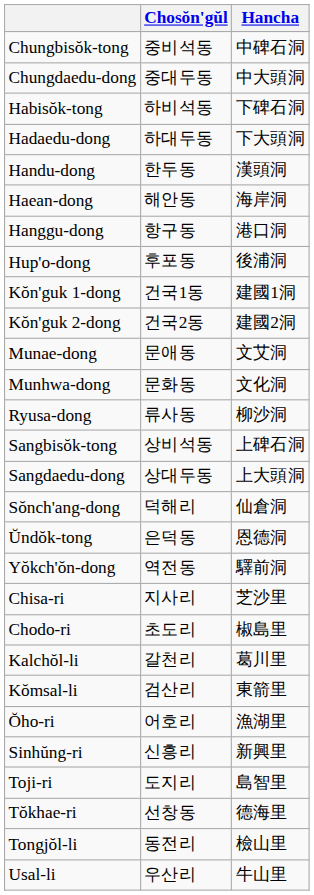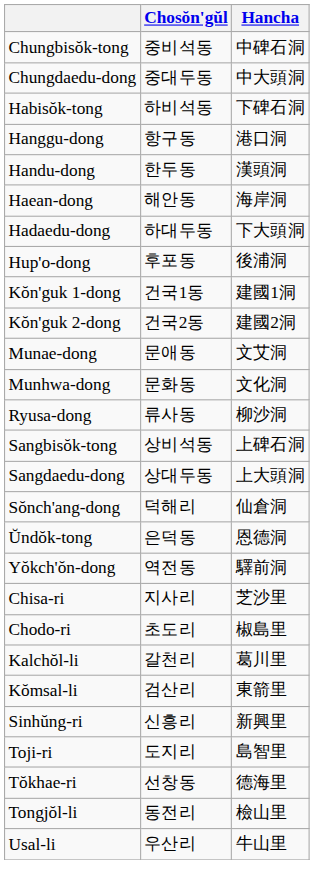 <table class="wikitable">
 <tr>
 <th></th>
 <th><a href='#'>Chosŏn'gŭl</a></th>
 <th><a href='#'>Hancha</a></th>
 </tr>
 <tr>
 <td>Chungbisŏk-tong</td>
 <td>중비석동</td>
 <td>中碑石洞</td>
 </tr>
 <tr>
 <td>Chungdaedu-dong</td>
 <td>중대두동</td>
 <td>中大頭洞</td>
 </tr>
 <tr>
 <td>Habisŏk-tong</td>
 <td>하비석동</td>
 <td>下碑石洞</td>
 </tr>
 <tr>
-<td>Hadaedu-dong</td>
-<td>하대두동</td>
-<td>下大頭洞</td>
+<td>Hanggu-dong</td>
+<td>항구동</td>
+<td>港口洞</td>
 </tr>
 <tr>
 <td>Handu-dong</td>
 <td>한두동</td>
 <td>漢頭洞</td>
 </tr>
 <tr>
 <td>Haean-dong</td>
 <td>해안동</td>
 <td>海岸洞</td>
 </tr>
 <tr>
-<td>Hanggu-dong</td>
-<td>항구동</td>
-<td>港口洞</td>
+<td>Hadaedu-dong</td>
+<td>하대두동</td>
+<td>下大頭洞</td>
 </tr>
 <tr>
 <td>Hup'o-dong</td>
 <td>후포동</td>
 <td>後浦洞</td>
 </tr>
 <tr>
 <td>Kŏn'guk 1-dong</td>
 <td>건국1동</td>
 <td>建國1洞</td>
 </tr>
 <tr>
 <td>Kŏn'guk 2-dong</td>
 <td>건국2동</td>
 <td>建國2洞</td>
 </tr>
 <tr>
 <td>Munae-dong</td>
 <td>문애동</td>
 <td>文艾洞</td>
 </tr>
 <tr>
 <td>Munhwa-dong</td>
 <td>문화동</td>
 <td>文化洞</td>
 </tr>
 <tr>
 <td>Ryusa-dong</td>
 <td>류사동</td>
 <td>柳沙洞</td>
 </tr>
 <tr>
 <td>Sangbisŏk-tong</td>
 <td>상비석동</td>
 <td>上碑石洞</td>
 </tr>
 <tr>
 <td>Sangdaedu-dong</td>
 <td>상대두동</td>
 <td>上大頭洞</td>
 </tr>
 <tr>
 <td>Sŏnch'ang-dong</td>
 <td>덕해리</td>
 <td>仙倉洞</td>
 </tr>
 <tr>
 <td>Ŭndŏk-tong</td>
 <td>은덕동</td>
 <td>恩德洞</td>
 </tr>
 <tr>
 <td>Yŏkch'ŏn-dong</td>
 <td>역전동</td>
 <td>驛前洞</td>
 </tr>
 <tr>
 <td>Chisa-ri</td>
 <td>지사리</td>
 <td>芝沙里</td>
 </tr>
 <tr>
 <td>Chodo-ri</td>
 <td>초도리</td>
 <td>椒島里</td>
 </tr>
 <tr>
 <td>Kalchŏl-li</td>
 <td>갈천리</td>
 <td>葛川里</td>
 </tr>
 <tr>
 <td>Kŏmsal-li</td>
 <td>검산리</td>
 <td>東箭里</td>
 </tr>
 <tr>
-<td>Ŏho-ri</td>
-<td>어호리</td>
-<td>漁湖里</td>
-</tr>
-<tr>
 <td>Sinhŭng-ri</td>
 <td>신흥리</td>
 <td>新興里</td>
 </tr>
 <tr>
 <td>Toji-ri</td>
 <td>도지리</td>
 <td>島智里</td>
 </tr>
 <tr>
 <td>Tŏkhae-ri</td>
 <td>선창동</td>
 <td>德海里</td>
 </tr>
 <tr>
 <td>Tongjŏl-li</td>
 <td>동전리</td>
 <td>檢山里</td>
 </tr>
 <tr>
 <td>Usal-li</td>
 <td>우산리</td>
 <td>牛山里</td>
 </tr>
 </table>
